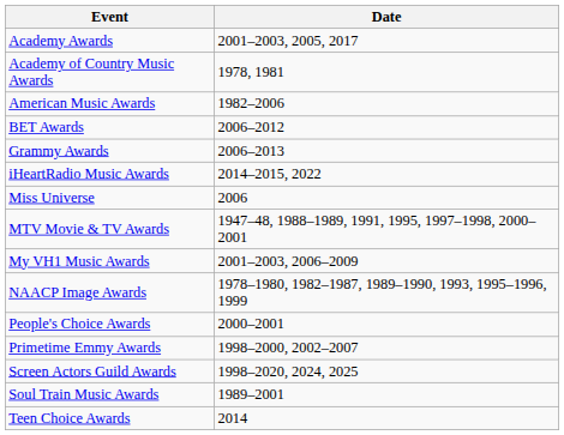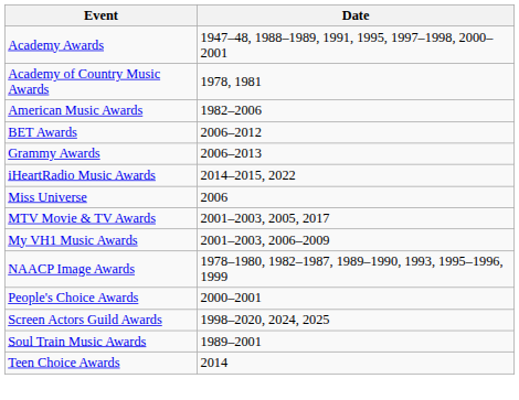 <table class="wikitable" width="600">
 <tr>
 <th>Event</th>
 <th>Date</th>
 </tr>
 <tr>
 <td><a href='#'>Academy Awards</a></td>
-<td>2001–2003, 2005, 2017</td>
+<td>1947–48, 1988–1989, 1991, 1995, 1997–1998, 2000–2001</td>
 </tr>
 <tr>
 <td><a href='#'>Academy of Country Music Awards</a></td>
 <td>1978, 1981</td>
 </tr>
 <tr>
 <td><a href='#'>American Music Awards</a></td>
 <td>1982–2006</td>
 </tr>
 <tr>
 <td><a href='#'>BET Awards</a></td>
 <td>2006–2012</td>
 </tr>
 <tr>
 <td><a href='#'>Grammy Awards</a></td>
 <td>2006–2013</td>
 </tr>
 <tr>
 <td><a href='#'>iHeartRadio Music Awards</a></td>
 <td>2014–2015, 2022</td>
 </tr>
 <tr>
 <td><a href='#'>Miss Universe</a></td>
 <td>2006</td>
 </tr>
 <tr>
 <td><a href='#'>MTV Movie & TV Awards</a></td>
-<td>1947–48, 1988–1989, 1991, 1995, 1997–1998, 2000–2001</td>
+<td>2001–2003, 2005, 2017</td>
 </tr>
 <tr>
 <td><a href='#'>My VH1 Music Awards</a></td>
 <td>2001–2003, 2006–2009</td>
 </tr>
 <tr>
 <td><a href='#'>NAACP Image Awards</a></td>
 <td>1978–1980, 1982–1987, 1989–1990, 1993, 1995–1996, 1999</td>
 </tr>
 <tr>
 <td><a href='#'>People's Choice Awards</a></td>
 <td>2000–2001</td>
 </tr>
 <tr>
-<td><a href='#'>Primetime Emmy Awards</a></td>
-<td>1998–2000, 2002–2007</td>
-</tr>
-<tr>
 <td><a href='#'>Screen Actors Guild Awards</a></td>
 <td>1998–2020, 2024, 2025</td>
 </tr>
 <tr>
 <td><a href='#'>Soul Train Music Awards</a></td>
 <td>1989–2001</td>
 </tr>
 <tr>
 <td><a href='#'>Teen Choice Awards</a></td>
 <td>2014</td>
 </tr>
 </table>
